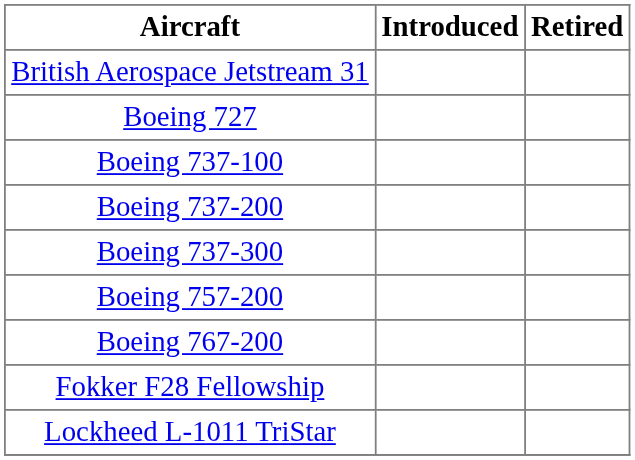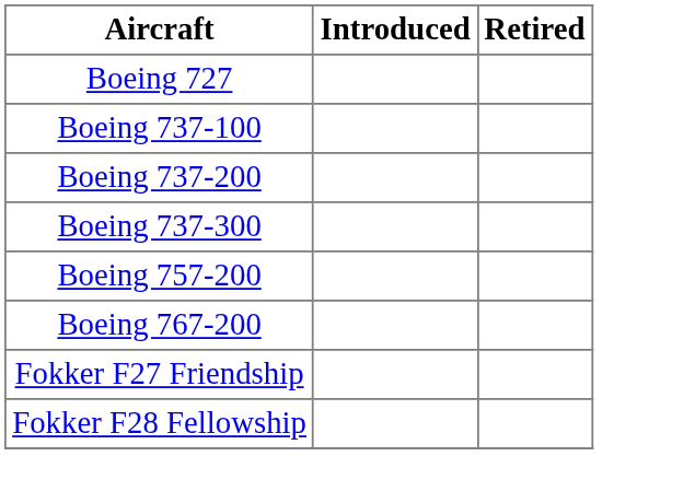 <table class="toccolours sortable" border="1" cellpadding="3" style="border-collapse:collapse;text-align:center">
 <tr>
 <th>Aircraft</th>
 <th>Introduced</th>
 <th>Retired</th>
-</tr>
-<tr>
-<td><a href='#'>British Aerospace Jetstream 31</a></td>
-<td></td>
-<td></td>
 </tr>
 <tr>
 <td><a href='#'>Boeing 727</a></td>
 <td></td>
 <td></td>
 </tr>
 <tr>
 <td><a href='#'>Boeing 737-100</a></td>
 <td></td>
 <td></td>
 </tr>
 <tr>
 <td><a href='#'>Boeing 737-200</a></td>
 <td></td>
 <td></td>
 </tr>
 <tr>
 <td><a href='#'>Boeing 737-300</a></td>
 <td></td>
 <td></td>
 </tr>
 <tr>
 <td><a href='#'>Boeing 757-200</a></td>
 <td></td>
 <td></td>
 </tr>
 <tr>
 <td><a href='#'>Boeing 767-200</a></td>
 <td></td>
 <td></td>
 </tr>
 <tr>
-<td><a href='#'>Fokker F28 Fellowship</a></td>
+<td><a href='#'>Fokker F27 Friendship</a></td>
 <td></td>
 <td></td>
 </tr>
 <tr>
-<td><a href='#'>Lockheed L-1011 TriStar</a></td>
+<td><a href='#'>Fokker F28 Fellowship</a></td>
 <td></td>
 <td></td>
 </tr>
 <tr>
 </tr>
 </table>
